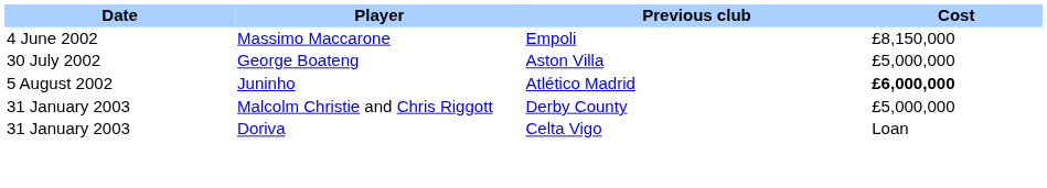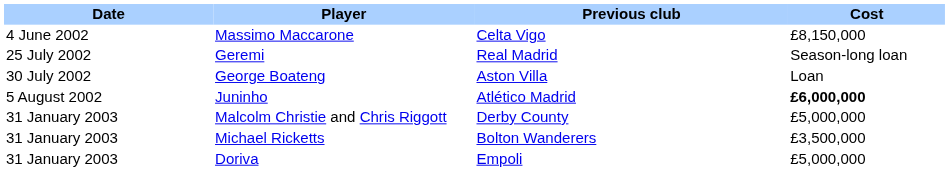 <table border="0" cellspacing="0" cellpadding="2">
 <tr style="background:#aad0ff;">
 <th width=20%>Date</th>
 <th width=25%>Player</th>
 <th width=30%>Previous club</th>
 <th width=15%>Cost</th>
 </tr>
 <tr>
 <td>4 June 2002</td>
 <td> <a href='#'>Massimo Maccarone</a></td>
-<td> <a href='#'>Empoli</a></td>
+<td> <a href='#'>Celta Vigo</a></td>
 <td>£8,150,000</td>
+</tr>
+<tr>
+<td>25 July 2002</td>
+<td> <a href='#'>Geremi</a></td>
+<td> <a href='#'>Real Madrid</a></td>
+<td>Season-long loan</td>
 </tr>
 <tr>
 <td>30 July 2002</td>
 <td>  <a href='#'>George Boateng</a></td>
 <td><a href='#'>Aston Villa</a></td>
-<td>£5,000,000</td>
+<td>Loan</td>
 </tr>
 <tr>
 <td>5 August 2002</td>
 <td>  <a href='#'>Juninho</a></td>
 <td> <a href='#'>Atlético Madrid</a></td>
 <td><strong>£6,000,000</strong></td>
 </tr>
 <tr>
 <td>31 January 2003</td>
 <td> <a href='#'>Malcolm Christie</a> and <a href='#'>Chris Riggott</a></td>
 <td><a href='#'>Derby County</a></td>
 <td>£5,000,000</td>
 </tr>
 <tr>
 <td>31 January 2003</td>
+<td> <a href='#'>Michael Ricketts</a></td>
+<td><a href='#'>Bolton Wanderers</a></td>
+<td>£3,500,000</td>
+</tr>
+<tr>
+<td>31 January 2003</td>
 <td>  <a href='#'>Doriva</a></td>
-<td> <a href='#'>Celta Vigo</a></td>
-<td>Loan</td>
+<td> <a href='#'>Empoli</a></td>
+<td>£5,000,000</td>
 </tr>
 </table>
